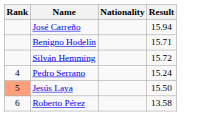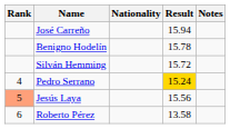 <table class="wikitable sortable" style="text-align:center;font-size:95%">
 <tr>
 <th>Rank</th>
 <th>Name</th>
 <th>Nationality</th>
 <th>Result</th>
+<th>Notes</th>
 </tr>
 <tr>
 <td></td>
 <td align=left><a href='#'>José Carreño</a></td>
 <td align=left></td>
 <td>15.94</td>
+<td></td>
 </tr>
 <tr>
 <td></td>
 <td align=left><a href='#'>Benigno Hodelín</a></td>
 <td align=left></td>
-<td>15.71</td>
+<td>15.78</td>
+<td></td>
 </tr>
 <tr>
 <td></td>
 <td align=left><a href='#'>Silván Hemming</a></td>
 <td align=left></td>
 <td>15.72</td>
+<td></td>
 </tr>
 <tr>
 <td>4</td>
 <td align=left><a href='#'>Pedro Serrano</a></td>
 <td align=left></td>
-<td>15.24</td>
+<td style="background: gold;">15.24</td>
+<td></td>
 </tr>
 <tr>
 <td style="background: lightsalmon;">5</td>
 <td align=left><a href='#'>Jesús Laya</a></td>
 <td align=left></td>
-<td>15.50</td>
+<td>15.56</td>
+<td></td>
 </tr>
 <tr>
 <td>6</td>
 <td align=left><a href='#'>Roberto Pérez</a></td>
 <td align=left></td>
 <td>13.58</td>
+<td></td>
 </tr>
 </table>
